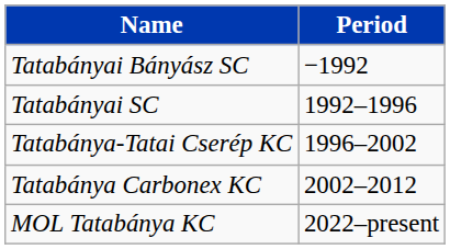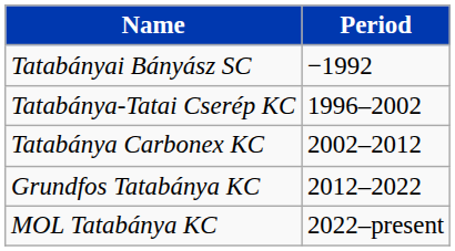 <table class="wikitable" style="text-align: left">
 <tr>
 <th style="color:#FFFFFF; background:#0038af">Name</th>
 <th style="color:#FFFFFF; background:#0038af">Period</th>
 </tr>
 <tr>
 <td align=left><em>Tatabányai Bányász SC</em></td>
 <td>−1992</td>
 </tr>
 <tr>
-<td align=left><em>Tatabányai SC</em></td>
-<td>1992–1996</td>
-</tr>
-<tr>
 <td align=left><em>Tatabánya-Tatai Cserép KC</em></td>
 <td>1996–2002</td>
 </tr>
 <tr>
 <td align=left><em>Tatabánya Carbonex KC</em></td>
 <td>2002–2012</td>
 </tr>
 <tr>
+<td align=left><em>Grundfos Tatabánya KC</em></td>
+<td>2012–2022</td>
+</tr>
+<tr>
 <td align=left><em>MOL Tatabánya KC</em></td>
 <td>2022–present</td>
 </tr>
 </table>
